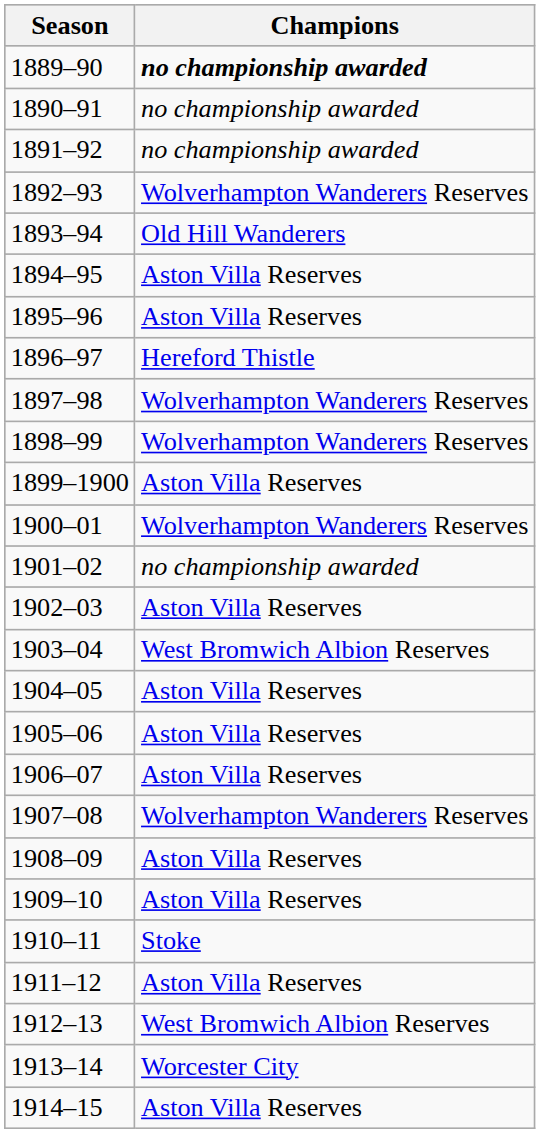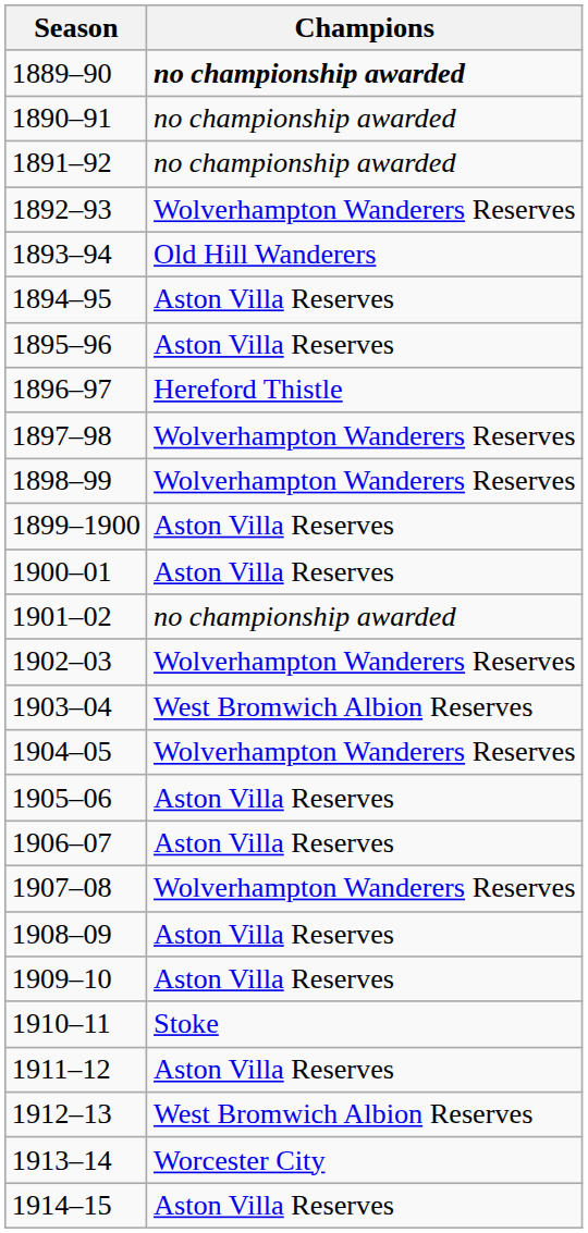 <table class="wikitable" style="text-align: left">
 <tr>
 <th>Season</th>
 <th>Champions</th>
 </tr>
 <tr>
 <td>1889–90</td>
 <td><strong><em>no championship awarded</em></strong></td>
 </tr>
 <tr>
 <td>1890–91</td>
 <td><em>no championship awarded</em></td>
 </tr>
 <tr>
 <td>1891–92</td>
 <td><em>no championship awarded</em></td>
 </tr>
 <tr>
 <td>1892–93</td>
 <td><a href='#'>Wolverhampton Wanderers</a> Reserves</td>
 </tr>
 <tr>
 <td>1893–94</td>
 <td><a href='#'>Old Hill Wanderers</a></td>
 </tr>
 <tr>
 <td>1894–95</td>
 <td><a href='#'>Aston Villa</a> Reserves</td>
 </tr>
 <tr>
 <td>1895–96</td>
 <td><a href='#'>Aston Villa</a> Reserves</td>
 </tr>
 <tr>
 <td>1896–97</td>
 <td><a href='#'>Hereford Thistle</a></td>
 </tr>
 <tr>
 <td>1897–98</td>
 <td><a href='#'>Wolverhampton Wanderers</a> Reserves</td>
 </tr>
 <tr>
 <td>1898–99</td>
 <td><a href='#'>Wolverhampton Wanderers</a> Reserves</td>
 </tr>
 <tr>
 <td>1899–1900</td>
 <td><a href='#'>Aston Villa</a> Reserves</td>
 </tr>
 <tr>
 <td>1900–01</td>
-<td><a href='#'>Wolverhampton Wanderers</a> Reserves</td>
+<td><a href='#'>Aston Villa</a> Reserves</td>
 </tr>
 <tr>
 <td>1901–02</td>
 <td><em>no championship awarded</em></td>
 </tr>
 <tr>
 <td>1902–03</td>
-<td><a href='#'>Aston Villa</a> Reserves</td>
+<td><a href='#'>Wolverhampton Wanderers</a> Reserves</td>
 </tr>
 <tr>
 <td>1903–04</td>
 <td><a href='#'>West Bromwich Albion</a> Reserves</td>
 </tr>
 <tr>
 <td>1904–05</td>
-<td><a href='#'>Aston Villa</a> Reserves</td>
+<td><a href='#'>Wolverhampton Wanderers</a> Reserves</td>
 </tr>
 <tr>
 <td>1905–06</td>
 <td><a href='#'>Aston Villa</a> Reserves</td>
 </tr>
 <tr>
 <td>1906–07</td>
 <td><a href='#'>Aston Villa</a> Reserves</td>
 </tr>
 <tr>
 <td>1907–08</td>
 <td><a href='#'>Wolverhampton Wanderers</a> Reserves</td>
 </tr>
 <tr>
 <td>1908–09</td>
 <td><a href='#'>Aston Villa</a> Reserves</td>
 </tr>
 <tr>
 <td>1909–10</td>
 <td><a href='#'>Aston Villa</a> Reserves</td>
 </tr>
 <tr>
 <td>1910–11</td>
 <td><a href='#'>Stoke</a></td>
 </tr>
 <tr>
 <td>1911–12</td>
 <td><a href='#'>Aston Villa</a> Reserves</td>
 </tr>
 <tr>
 <td>1912–13</td>
 <td><a href='#'>West Bromwich Albion</a> Reserves</td>
 </tr>
 <tr>
 <td>1913–14</td>
 <td><a href='#'>Worcester City</a></td>
 </tr>
 <tr>
 <td>1914–15</td>
 <td><a href='#'>Aston Villa</a> Reserves</td>
 </tr>
 </table>
